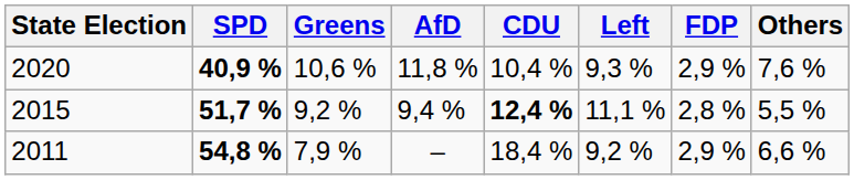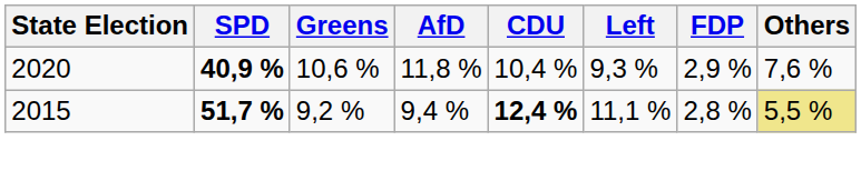 <table class="wikitable zebra">
 <tr class="hintergrundfarbe5">
 <th>State Election</th>
 <th><a href='#'>SPD</a></th>
 <th><a href='#'>Greens</a></th>
 <th><a href='#'>AfD</a></th>
 <th><a href='#'>CDU</a></th>
 <th><a href='#'>Left</a></th>
 <th><a href='#'>FDP</a></th>
 <th>Others</th>
 </tr>
 <tr>
 <td>2020</td>
 <td><strong>40,9 %</strong></td>
 <td>10,6 %</td>
 <td>11,8 %</td>
 <td>10,4 %</td>
 <td>9,3 %</td>
 <td>2,9 %</td>
 <td>7,6 %</td>
 </tr>
 <tr>
 <td>2015</td>
 <td><strong>51,7 %</strong></td>
 <td>9,2 %</td>
 <td>9,4 %</td>
 <td><strong>12,4 %</strong></td>
 <td>11,1 %</td>
 <td>2,8 %</td>
-<td>5,5 %</td>
-</tr>
-<tr>
-<td>2011</td>
-<td><strong>54,8 %</strong></td>
-<td>7,9 %</td>
-<td style="text-align:center">–</td>
-<td>18,4 %</td>
-<td>9,2 %</td>
-<td>2,9 %</td>
-<td>6,6 %</td>
+<td style="background: khaki;">5,5 %</td>
 </tr>
 </table>
